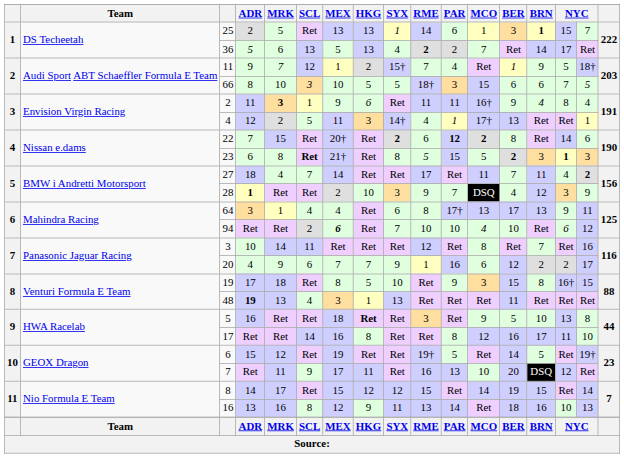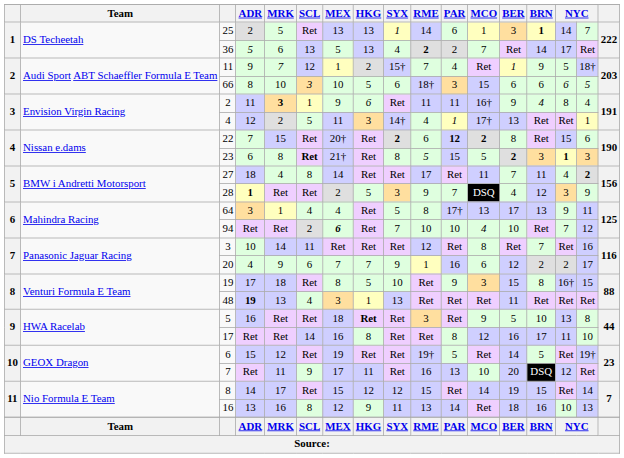 <table class="wikitable" style="font-size:85%; text-align:center">
 <tr style="background:#f9f9f9">
 </tr>
 <tr valign="top">
 <th valign="middle"></th>
 <th valign="middle">Team</th>
 <th valign="middle"></th>
 <th scope="col"><a href='#'>ADR</a><br> </th>
 <th scope="col"><a href='#'>MRK</a><br> </th>
 <th scope="col"><a href='#'>SCL</a><br> </th>
 <th scope="col"><a href='#'>MEX</a><br> </th>
 <th scope="col"><a href='#'>HKG</a><br> </th>
 <th scope="col"><a href='#'>SYX</a><br> </th>
 <th scope="col"><a href='#'>RME</a><br> </th>
 <th scope="col"><a href='#'>PAR</a><br> </th>
 <th scope="col"><a href='#'>MCO</a><br> </th>
 <th scope="col"><a href='#'>BER</a><br> </th>
 <th scope="col"><a href='#'>BRN</a><br> </th>
 <th colspan=2><a href='#'>NYC</a><br> </th>
 <th valign=middle></th>
 </tr>
 <tr>
 <th rowspan=2>1</th>
 <td align="left" rowspan=2> <a href='#'>DS Techeetah</a></td>
 <td>25</td>
 <td style="background:#dfdfdf;">2</td>
 <td style="background:#dfffdf;">5</td>
 <td style="background:#efcfff;">Ret</td>
 <td style="background:#cfcfff;">13</td>
 <td style="background:#cfcfff;">13</td>
 <td style="background:#ffffbf;"><em>1</em></td>
 <td style="background:#cfcfff;">14</td>
 <td style="background:#dfffdf;">6</td>
 <td style="background:#ffffbf;">1</td>
 <td style="background:#ffdf9f;">3</td>
 <td style="background:#ffffbf;"><strong>1</strong></td>
-<td style="background:#cfcfff;">15</td>
+<td style="background:#cfcfff;">14</td>
 <td style="background:#dfffdf;">7</td>
 <th rowspan=2>222</th>
 </tr>
 <tr>
 <td>36</td>
 <td style="background:#dfffdf;"><em>5</em></td>
 <td style="background:#dfffdf;">6</td>
 <td style="background:#cfcfff;">13</td>
 <td style="background:#dfffdf;">5</td>
 <td style="background:#cfcfff;">13</td>
 <td style="background:#dfffdf;">4</td>
 <td style="background:#dfdfdf;"><strong>2</strong></td>
 <td style="background:#dfdfdf;">2</td>
 <td style="background:#DFFFDF;">7</td>
 <td style="background:#efcfff;">Ret</td>
 <td style="background:#cfcfff;">14</td>
 <td style="background:#cfcfff;">17</td>
 <td style="background:#efcfff;">Ret</td>
 </tr>
 <tr>
 <th rowspan=2>2</th>
 <td align="left" rowspan=2> <a href='#'>Audi Sport</a> <a href='#'>ABT Schaeffler Formula E Team</a></td>
 <td>11</td>
 <td style="background:#dfffdf;">9</td>
 <td style="background:#dfffdf;"><em>7</em></td>
 <td style="background:#cfcfff;">12</td>
 <td style="background:#ffffbf;">1</td>
 <td style="background:#dfdfdf;">2</td>
 <td style="background:#cfcfff;">15†</td>
 <td style="background:#dfffdf;">7</td>
 <td style="background:#dfffdf;">4</td>
 <td style="background:#efcfff;">Ret</td>
 <td style="background:#ffffbf;"><em>1</em></td>
 <td style="background:#dfffdf;">9</td>
 <td style="background:#dfffdf;">5</td>
 <td style="background:#cfcfff;">18†</td>
 <th rowspan=2>203</th>
 </tr>
 <tr>
 <td>66</td>
 <td style="background:#dfffdf;">8</td>
 <td style="background:#dfffdf;">10</td>
 <td style="background:#ffdf9f;"><em>3</em></td>
 <td style="background:#dfffdf;">10</td>
 <td style="background:#dfffdf;">5</td>
-<td style="background:#dfffdf;">5</td>
+<td style="background:#dfffdf;">6</td>
 <td style="background:#cfcfff;">18†</td>
 <td style="background:#ffdf9f;">3</td>
 <td style="background:#cfcfff;">15</td>
 <td style="background:#dfffdf;">6</td>
 <td style="background:#dfffdf;">6</td>
-<td style="background:#dfffdf;">7</td>
+<td style="background:#dfffdf;"><em>6</em></td>
 <td style="background:#dfffdf;"><em>5</em></td>
 </tr>
 <tr>
 <th rowspan=2>3</th>
 <td align="left" rowspan=2> <a href='#'>Envision Virgin Racing</a></td>
 <td>2</td>
 <td style="background:#cfcfff;">11</td>
 <td style="background:#ffdf9f;"><strong>3</strong></td>
 <td style="background:#ffffbf;">1</td>
 <td style="background:#dfffdf;">9</td>
 <td style="background:#dfffdf;"><em>6</em></td>
 <td style="background:#efcfff;">Ret</td>
 <td style="background:#cfcfff;">11</td>
 <td style="background:#cfcfff;">11</td>
 <td style="background:#cfcfff;">16†</td>
 <td style="background:#dfffdf;">9</td>
 <td style="background:#dfffdf;"><em>4</em></td>
 <td style="background:#dfffdf;">8</td>
 <td style="background:#dfffdf;">4</td>
 <th rowspan=2>191</th>
 </tr>
 <tr>
 <td>4</td>
 <td style="background:#cfcfff;">12</td>
 <td style="background:#dfdfdf;">2</td>
 <td style="background:#dfffdf;">5</td>
 <td style="background:#cfcfff;">11</td>
 <td style="background:#ffdf9f;">3</td>
 <td style="background:#cfcfff;">14†</td>
 <td style="background:#dfffdf;">4</td>
 <td style="background:#ffffbf;"><em>1</em></td>
 <td style="background:#cfcfff;">17†</td>
 <td style="background:#cfcfff;">13</td>
 <td style="background:#efcfff;">Ret</td>
 <td style="background:#efcfff;">Ret</td>
 <td style="background:#ffffbf;">1</td>
 </tr>
 <tr>
 <th rowspan=2>4</th>
 <td align="left" rowspan=2> <a href='#'>Nissan e.dams</a></td>
 <td>22</td>
 <td style="background:#dfffdf;">7</td>
 <td style="background:#cfcfff;">15</td>
 <td style="background:#efcfff;">Ret</td>
 <td style="background:#cfcfff;">20†</td>
 <td style="background:#efcfff;">Ret</td>
 <td style="background:#dfdfdf;"><strong>2</strong></td>
 <td style="background:#dfffdf;">6</td>
 <td style="background:#cfcfff;"><strong>12</strong></td>
 <td style="background:#dfdfdf;"><strong>2</strong></td>
 <td style="background:#dfffdf;">8</td>
 <td style="background:#efcfff;">Ret</td>
-<td style="background:#cfcfff;">14</td>
+<td style="background:#cfcfff;">15</td>
 <td style="background:#dfffdf;">6</td>
 <th rowspan=2>190</th>
 </tr>
 <tr>
 <td>23</td>
 <td style="background:#dfffdf;">6</td>
 <td style="background:#dfffdf;">8</td>
 <td style="background:#efcfff;"><strong>Ret</strong></td>
 <td style="background:#cfcfff;">21†</td>
 <td style="background:#efcfff;">Ret</td>
 <td style="background:#dfffdf;">8</td>
 <td style="background:#dfffdf;"><em>5</em></td>
 <td style="background:#cfcfff;">15</td>
 <td style="background:#dfffdf;">5</td>
 <td style="background:#DFDFDF;"><strong>2</strong></td>
 <td style="background:#ffdf9f;">3</td>
 <td style="background:#ffffbf;"><strong>1</strong></td>
 <td style="background:#ffdf9f;">3</td>
 </tr>
 <tr>
 <th rowspan=2>5</th>
 <td align="left" rowspan=2> <a href='#'>BMW i Andretti Motorsport</a></td>
 <td>27</td>
 <td style="background:#cfcfff;">18</td>
 <td style="background:#dfffdf;">4</td>
-<td style="background:#dfffdf;">7</td>
+<td style="background:#dfffdf;">8</td>
 <td style="background:#cfcfff;">14</td>
 <td style="background:#efcfff;">Ret</td>
 <td style="background:#efcfff;">Ret</td>
 <td style="background:#cfcfff;">17</td>
 <td style="background:#efcfff;">Ret</td>
 <td style="background:#cfcfff;">11</td>
 <td style="background:#dfffdf;">7</td>
 <td style="background:#cfcfff;">11</td>
 <td style="background:#dfffdf;">4</td>
 <td style="background:#dfdfdf;"><strong>2</strong></td>
 <th rowspan=2>156</th>
 </tr>
 <tr>
 <td>28</td>
 <td style="background:#ffffbf;"><strong>1</strong></td>
 <td style="background:#efcfff;">Ret</td>
 <td style="background:#efcfff;">Ret</td>
 <td style="background:#dfdfdf;">2</td>
-<td style="background:#dfffdf;">10</td>
+<td style="background:#dfffdf;">5</td>
 <td style="background:#ffdf9f;">3</td>
 <td style="background:#dfffdf;">9</td>
 <td style="background:#dfffdf;">7</td>
 <td style="background:#000000; color:white;">DSQ</td>
 <td style="background:#dfffdf;">4</td>
 <td style="background:#cfcfff;">12</td>
 <td style="background:#ffdf9f;">3</td>
 <td style="background:#dfffdf;">9</td>
 </tr>
 <tr>
 <th rowspan=2>6</th>
 <td align="left" rowspan=2> <a href='#'>Mahindra Racing</a></td>
 <td>64</td>
 <td style="background:#ffdf9f;">3</td>
 <td style="background:#ffffbf;">1</td>
 <td style="background:#dfffdf;">4</td>
 <td style="background:#dfffdf;">4</td>
 <td style="background:#efcfff;">Ret</td>
-<td style="background:#dfffdf;">6</td>
+<td style="background:#dfffdf;">5</td>
 <td style="background:#dfffdf;">8</td>
 <td style="background:#cfcfff;">17†</td>
 <td style="background:#cfcfff;">13</td>
 <td style="background:#cfcfff;">17</td>
 <td style="background:#cfcfff;">13</td>
 <td style="background:#dfffdf;">9</td>
 <td style="background:#cfcfff;">11</td>
 <th rowspan=2>125</th>
 </tr>
 <tr>
 <td>94</td>
 <td style="background:#efcfff;">Ret</td>
 <td style="background:#efcfff;">Ret</td>
 <td style="background:#dfdfdf;">2</td>
 <td style="background:#dfffdf;"><strong><em>6</em></strong></td>
 <td style="background:#efcfff;">Ret</td>
 <td style="background:#dfffdf;">7</td>
 <td style="background:#dfffdf;">10</td>
 <td style="background:#dfffdf;">10</td>
 <td style="background:#dfffdf;"><em>4</em></td>
 <td style="background:#dfffdf;">10</td>
 <td style="background:#efcfff;">Ret</td>
-<td style="background:#dfffdf;"><em>6</em></td>
+<td style="background:#dfffdf;">7</td>
 <td style="background:#cfcfff;">12</td>
 </tr>
 <tr>
 <th rowspan=2>7</th>
 <td align="left" rowspan=2> <a href='#'>Panasonic Jaguar Racing</a></td>
 <td>3</td>
 <td style="background:#dfffdf;">10</td>
 <td style="background:#cfcfff;">14</td>
 <td style="background:#cfcfff;">11</td>
 <td style="background:#efcfff;">Ret</td>
 <td style="background:#efcfff;">Ret</td>
 <td style="background:#efcfff;">Ret</td>
 <td style="background:#cfcfff;">12</td>
 <td style="background:#efcfff;">Ret</td>
 <td style="background:#dfffdf;">8</td>
 <td style="background:#efcfff;">Ret</td>
 <td style="background:#dfffdf;">7</td>
 <td style="background:#efcfff;">Ret</td>
 <td style="background:#cfcfff;">16</td>
 <th rowspan=2>116</th>
 </tr>
 <tr>
 <td>20</td>
 <td style="background:#dfffdf;">4</td>
 <td style="background:#dfffdf;">9</td>
 <td style="background:#dfffdf;">6</td>
 <td style="background:#dfffdf;">7</td>
 <td style="background:#dfffdf;">7</td>
 <td style="background:#dfffdf;">9</td>
 <td style="background:#ffffbf;">1</td>
 <td style="background:#cfcfff;">16</td>
 <td style="background:#dfffdf;">6</td>
 <td style="background:#cfcfff;">12</td>
 <td style="background:#dfdfdf;">2</td>
 <td style="background:#dfdfdf;">2</td>
 <td style="background:#cfcfff;">17</td>
 </tr>
 <tr>
 <th rowspan=2>8</th>
 <td align="left" rowspan=2> <a href='#'>Venturi Formula E Team</a></td>
 <td>19</td>
 <td style="background:#cfcfff;">17</td>
 <td style="background:#cfcfff;">18</td>
 <td style="background:#efcfff;">Ret</td>
 <td style="background:#dfffdf;">8</td>
 <td style="background:#dfffdf;">5</td>
 <td style="background:#dfffdf;">10</td>
 <td style="background:#efcfff;">Ret</td>
 <td style="background:#dfffdf;">9</td>
 <td style="background:#ffdf9f;">3</td>
 <td style="background:#cfcfff;">15</td>
 <td style="background:#dfffdf;">8</td>
 <td style="background:#cfcfff;">16†</td>
 <td style="background:#cfcfff;">15</td>
 <th rowspan=2>88</th>
 </tr>
 <tr>
 <td>48</td>
 <td style="background:#cfcfff;"><strong>19</strong></td>
 <td style="background:#cfcfff;">13</td>
 <td style="background:#dfffdf;">4</td>
 <td style="background:#ffdf9f;">3</td>
 <td style="background:#ffffbf;">1</td>
 <td style="background:#cfcfff;">13</td>
 <td style="background:#efcfff;">Ret</td>
 <td style="background:#efcfff;">Ret</td>
 <td style="background:#efcfff;">Ret</td>
 <td style="background:#cfcfff;">11</td>
 <td style="background:#efcfff;">Ret</td>
 <td style="background:#efcfff;">Ret</td>
 <td style="background:#efcfff;">Ret</td>
 </tr>
 <tr>
 <th rowspan=2>9</th>
 <td align="left" rowspan=2> <a href='#'>HWA Racelab</a></td>
 <td>5</td>
 <td style="background:#cfcfff;">16</td>
 <td style="background:#efcfff;">Ret</td>
 <td style="background:#efcfff;">Ret</td>
 <td style="background:#cfcfff;">18</td>
 <td style="background:#efcfff;"><strong>Ret</strong></td>
 <td style="background:#efcfff;">Ret</td>
 <td style="background:#ffdf9f;">3</td>
 <td style="background:#efcfff;">Ret</td>
 <td style="background:#dfffdf;">9</td>
 <td style="background:#dfffdf;">5</td>
 <td style="background:#dfffdf;">10</td>
 <td style="background:#cfcfff;">13</td>
 <td style="background:#dfffdf;">8</td>
 <th rowspan=2>44</th>
 </tr>
 <tr>
 <td>17</td>
 <td style="background:#efcfff;">Ret</td>
 <td style="background:#efcfff;">Ret</td>
 <td style="background:#cfcfff;">14</td>
 <td style="background:#cfcfff;">16</td>
 <td style="background:#dfffdf;">8</td>
 <td style="background:#efcfff;">Ret</td>
 <td style="background:#efcfff;">Ret</td>
 <td style="background:#dfffdf;">8</td>
 <td style="background:#cfcfff;">12</td>
 <td style="background:#cfcfff;">16</td>
 <td style="background:#cfcfff;">17</td>
 <td style="background:#cfcfff;">11</td>
 <td style="background:#dfffdf;">10</td>
 </tr>
 <tr>
 <th rowspan=2>10</th>
 <td align="left" rowspan=2> <a href='#'>GEOX Dragon</a></td>
 <td>6</td>
 <td style="background:#cfcfff;">15</td>
 <td style="background:#cfcfff;">12</td>
 <td style="background:#efcfff;">Ret</td>
 <td style="background:#cfcfff;">19</td>
 <td style="background:#efcfff;">Ret</td>
 <td style="background:#efcfff;">Ret</td>
 <td style="background:#cfcfff;">19†</td>
 <td style="background:#dfffdf;">5</td>
 <td style="background:#efcfff;">Ret</td>
 <td style="background:#cfcfff;">14</td>
 <td style="background:#dfffdf;">5</td>
 <td style="background:#efcfff;">Ret</td>
 <td style="background:#cfcfff;">19†</td>
 <th rowspan=2>23</th>
 </tr>
 <tr>
 <td>7</td>
 <td style="background:#efcfff;">Ret</td>
 <td style="background:#cfcfff;">11</td>
 <td style="background:#dfffdf;">9</td>
 <td style="background:#cfcfff;">17</td>
 <td style="background:#cfcfff;">11</td>
 <td style="background:#efcfff;">Ret</td>
 <td style="background:#cfcfff;">16</td>
 <td style="background:#cfcfff;">13</td>
 <td style="background:#dfffdf;">10</td>
 <td style="background:#cfcfff;">20</td>
 <td style="background:#000000; color:white;">DSQ</td>
 <td style="background:#cfcfff;">12</td>
 <td style="background:#efcfff;">Ret</td>
 </tr>
 <tr>
 <th rowspan=2>11</th>
 <td align="left" rowspan=2> <a href='#'>Nio Formula E Team</a></td>
 <td>8</td>
 <td style="background:#cfcfff;">14</td>
 <td style="background:#cfcfff;">17</td>
 <td style="background:#efcfff;">Ret</td>
 <td style="background:#cfcfff;">15</td>
 <td style="background:#cfcfff;">12</td>
 <td style="background:#cfcfff;">12</td>
 <td style="background:#cfcfff;">15</td>
 <td style="background:#efcfff;">Ret</td>
 <td style="background:#cfcfff;">14</td>
 <td style="background:#cfcfff;">19</td>
 <td style="background:#cfcfff;">15</td>
 <td style="background:#efcfff;">Ret</td>
 <td style="background:#cfcfff;">14</td>
 <th rowspan=2>7</th>
 </tr>
 <tr>
 <td>16</td>
 <td style="background:#cfcfff;">13</td>
 <td style="background:#cfcfff;">16</td>
 <td style="background:#dfffdf;">8</td>
 <td style="background:#cfcfff;">12</td>
 <td style="background:#dfffdf;">9</td>
 <td style="background:#cfcfff;">11</td>
 <td style="background:#cfcfff;">13</td>
 <td style="background:#cfcfff;">14</td>
 <td style="background:#efcfff;">Ret</td>
 <td style="background:#cfcfff;">18</td>
 <td style="background:#cfcfff;">16</td>
 <td style="background:#dfffdf;">10</td>
 <td style="background:#cfcfff;">13</td>
 </tr>
 <tr>
 </tr>
 <tr style="background:#f9f9f9" valign="top">
 <th valign="middle"></th>
 <th valign="middle">Team</th>
 <th valign="middle"></th>
 <th scope="col"><a href='#'>ADR</a><br> </th>
 <th scope="col"><a href='#'>MRK</a><br> </th>
 <th scope="col"><a href='#'>SCL</a><br> </th>
 <th scope="col"><a href='#'>MEX</a><br> </th>
 <th scope="col"><a href='#'>HKG</a><br> </th>
 <th scope="col"><a href='#'>SYX</a><br> </th>
 <th scope="col"><a href='#'>RME</a><br> </th>
 <th scope="col"><a href='#'>PAR</a><br> </th>
 <th scope="col"><a href='#'>MCO</a><br> </th>
 <th scope="col"><a href='#'>BER</a><br> </th>
 <th scope="col"><a href='#'>BRN</a><br> </th>
 <th colspan=2><a href='#'>NYC</a><br> </th>
 <th valign=middle></th>
 </tr>
 <tr>
 <th colspan="17">Source:</th>
 </tr>
 </table>
